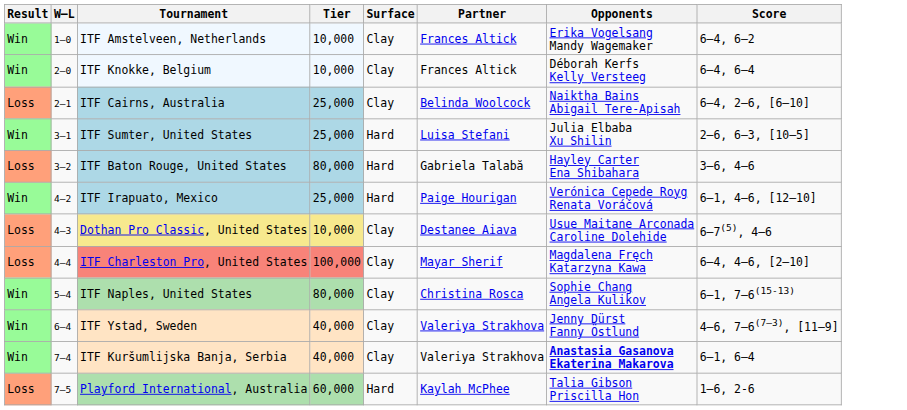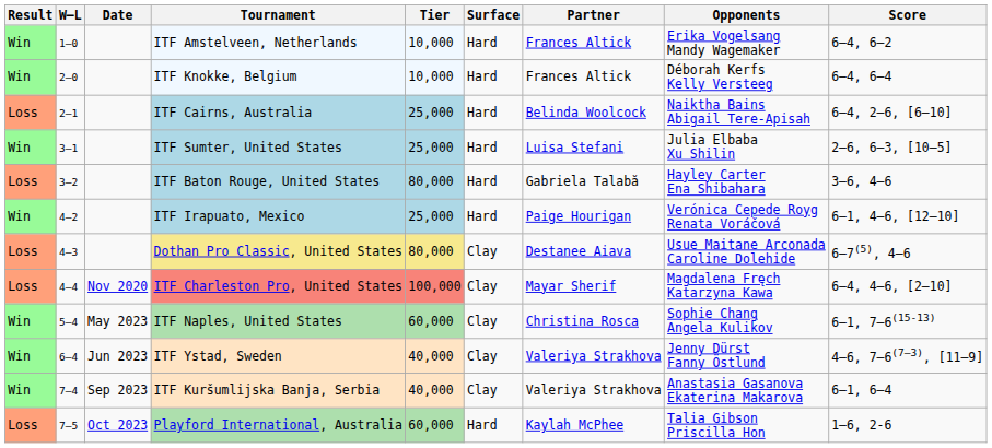 <table class="sortable wikitable nowrap">
 <tr>
 <th>Result</th>
 <th class="unsortable">W–L</th>
+<th>Date</th>
 <th>Tournament</th>
 <th>Tier</th>
 <th>Surface</th>
 <th>Partner</th>
 <th>Opponents</th>
 <th class="unsortable">Score</th>
 </tr>
 <tr>
 <td style="background:#98fb98;">Win</td>
 <td><small>1–0</small></td>
+<td></td>
 <td style="background:#f0f8ff;">ITF Amstelveen, Netherlands</td>
 <td style="background:#f0f8ff;">10,000</td>
-<td>Clay</td>
+<td>Hard</td>
 <td> <a href='#'>Frances Altick</a></td>
 <td> <a href='#'>Erika Vogelsang</a> <br>  Mandy Wagemaker</td>
 <td>6–4, 6–2</td>
 </tr>
 <tr>
 <td style="background:#98fb98;">Win</td>
 <td><small>2–0</small></td>
+<td></td>
 <td style="background:#f0f8ff;">ITF Knokke, Belgium</td>
 <td style="background:#f0f8ff;">10,000</td>
-<td>Clay</td>
+<td>Hard</td>
 <td> Frances Altick</td>
 <td> Déborah Kerfs <br>  <a href='#'>Kelly Versteeg</a></td>
 <td>6–4, 6–4</td>
 </tr>
 <tr>
 <td style="background:#ffa07a;">Loss</td>
 <td><small>2–1</small></td>
+<td></td>
 <td style="background:lightblue">ITF Cairns, Australia</td>
 <td style="background:lightblue">25,000</td>
-<td>Clay</td>
+<td>Hard</td>
 <td> <a href='#'>Belinda Woolcock</a></td>
 <td> <a href='#'>Naiktha Bains</a> <br>  <a href='#'>Abigail Tere-Apisah</a></td>
 <td>6–4, 2–6, [6–10]</td>
 </tr>
 <tr>
 <td style="background:#98fb98;">Win</td>
 <td><small>3–1</small></td>
+<td></td>
 <td style="background:lightblue">ITF Sumter, United States</td>
 <td style="background:lightblue">25,000</td>
 <td>Hard</td>
 <td> <a href='#'>Luisa Stefani</a></td>
 <td> Julia Elbaba <br>  <a href='#'>Xu Shilin</a></td>
 <td>2–6, 6–3, [10–5]</td>
 </tr>
 <tr>
 <td style="background:#ffa07a;">Loss</td>
 <td><small>3–2</small></td>
+<td></td>
 <td style="background:lightblue">ITF Baton Rouge, United States</td>
 <td style="background:lightblue">80,000</td>
 <td>Hard</td>
 <td> Gabriela Talabă</td>
 <td> <a href='#'>Hayley Carter</a> <br>  <a href='#'>Ena Shibahara</a></td>
 <td>3–6, 4–6</td>
 </tr>
 <tr>
 <td style="background:#98fb98;">Win</td>
 <td><small>4–2</small></td>
+<td></td>
 <td style="background:lightblue;">ITF Irapuato, Mexico</td>
 <td style="background:lightblue;">25,000</td>
 <td>Hard</td>
 <td> <a href='#'>Paige Hourigan</a></td>
 <td> <a href='#'>Verónica Cepede Royg</a> <br>  <a href='#'>Renata Voráčová</a></td>
 <td>6–1, 4–6, [12–10]</td>
 </tr>
 <tr>
 <td style="background:#ffa07a;">Loss</td>
 <td><small>4–3</small></td>
+<td><a href='#'></a></td>
 <td style="background:#f7e98e;"><a href='#'>Dothan Pro Classic</a>, United States</td>
-<td style="background:#f7e98e;">10,000</td>
+<td style="background:#f7e98e;">80,000</td>
 <td>Clay</td>
 <td> <a href='#'>Destanee Aiava</a></td>
 <td> <a href='#'>Usue Maitane Arconada</a> <br>  <a href='#'>Caroline Dolehide</a></td>
 <td>6–7<sup>(5)</sup>, 4–6</td>
 </tr>
 <tr>
 <td style="background:#ffa07a;">Loss</td>
 <td><small>4–4</small></td>
+<td><a href='#'>Nov 2020</a></td>
 <td style="background:#f88379;"><a href='#'>ITF Charleston Pro</a>, United States</td>
 <td style="background:#f88379;">100,000</td>
 <td>Clay</td>
 <td> <a href='#'>Mayar Sherif</a></td>
 <td> <a href='#'>Magdalena Fręch</a> <br>  <a href='#'>Katarzyna Kawa</a></td>
 <td>6–4, 4–6, [2–10]</td>
 </tr>
 <tr>
 <td bgcolor="98FB98">Win</td>
 <td><small>5–4</small></td>
+<td>May 2023</td>
 <td style="background:#addfad;">ITF Naples, United States</td>
-<td style="background:#addfad;">80,000</td>
+<td style="background:#addfad;">60,000</td>
 <td>Clay</td>
 <td> <a href='#'>Christina Rosca</a></td>
 <td> <a href='#'>Sophie Chang</a> <br>  <a href='#'>Angela Kulikov</a></td>
 <td>6–1, 7–6<sup>(15-13)</sup></td>
 </tr>
 <tr>
 <td bgcolor="98FB98">Win</td>
 <td><small>6–4</small></td>
+<td>Jun 2023</td>
 <td style="background:#ffe4c4;">ITF Ystad, Sweden</td>
 <td style="background:#ffe4c4;">40,000</td>
 <td>Clay</td>
 <td> <a href='#'>Valeriya Strakhova</a></td>
 <td> <a href='#'>Jenny Dürst</a> <br>  <a href='#'>Fanny Östlund</a></td>
 <td>4–6, 7–6<sup>(7–3)</sup>, [11–9]</td>
 </tr>
 <tr>
 <td bgcolor="98FB98">Win</td>
 <td><small>7–4</small></td>
+<td>Sep 2023</td>
 <td style="background:#ffe4c4;">ITF Kuršumlijska Banja, Serbia</td>
 <td style="background:#ffe4c4;">40,000</td>
 <td>Clay</td>
 <td> Valeriya Strakhova</td>
-<td><strong> <a href='#'>Anastasia Gasanova</a> <br>  <a href='#'>Ekaterina Makarova</a></strong></td>
+<td> <a href='#'>Anastasia Gasanova</a> <br>  <a href='#'>Ekaterina Makarova</a></td>
 <td>6–1, 6–4</td>
 </tr>
 <tr>
 <td style="background:#ffa07a;">Loss</td>
 <td><small>7–5</small></td>
+<td><a href='#'>Oct 2023</a></td>
 <td style="background:#addfad;"><a href='#'>Playford International</a>, Australia</td>
 <td style="background:#addfad;">60,000</td>
 <td>Hard</td>
 <td> <a href='#'>Kaylah McPhee</a></td>
 <td> <a href='#'>Talia Gibson</a> <br>  <a href='#'>Priscilla Hon</a></td>
 <td>1–6, 2-6</td>
 </tr>
 </table>
